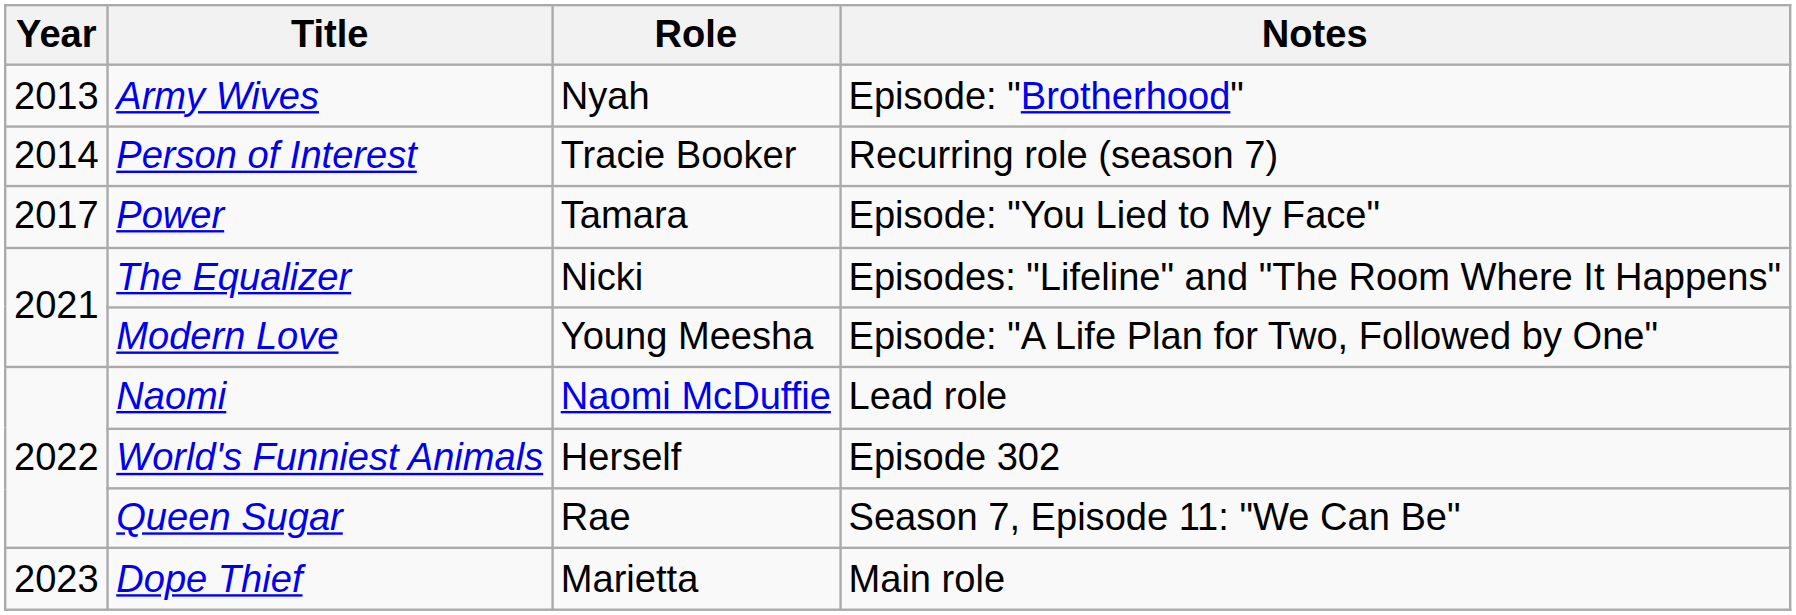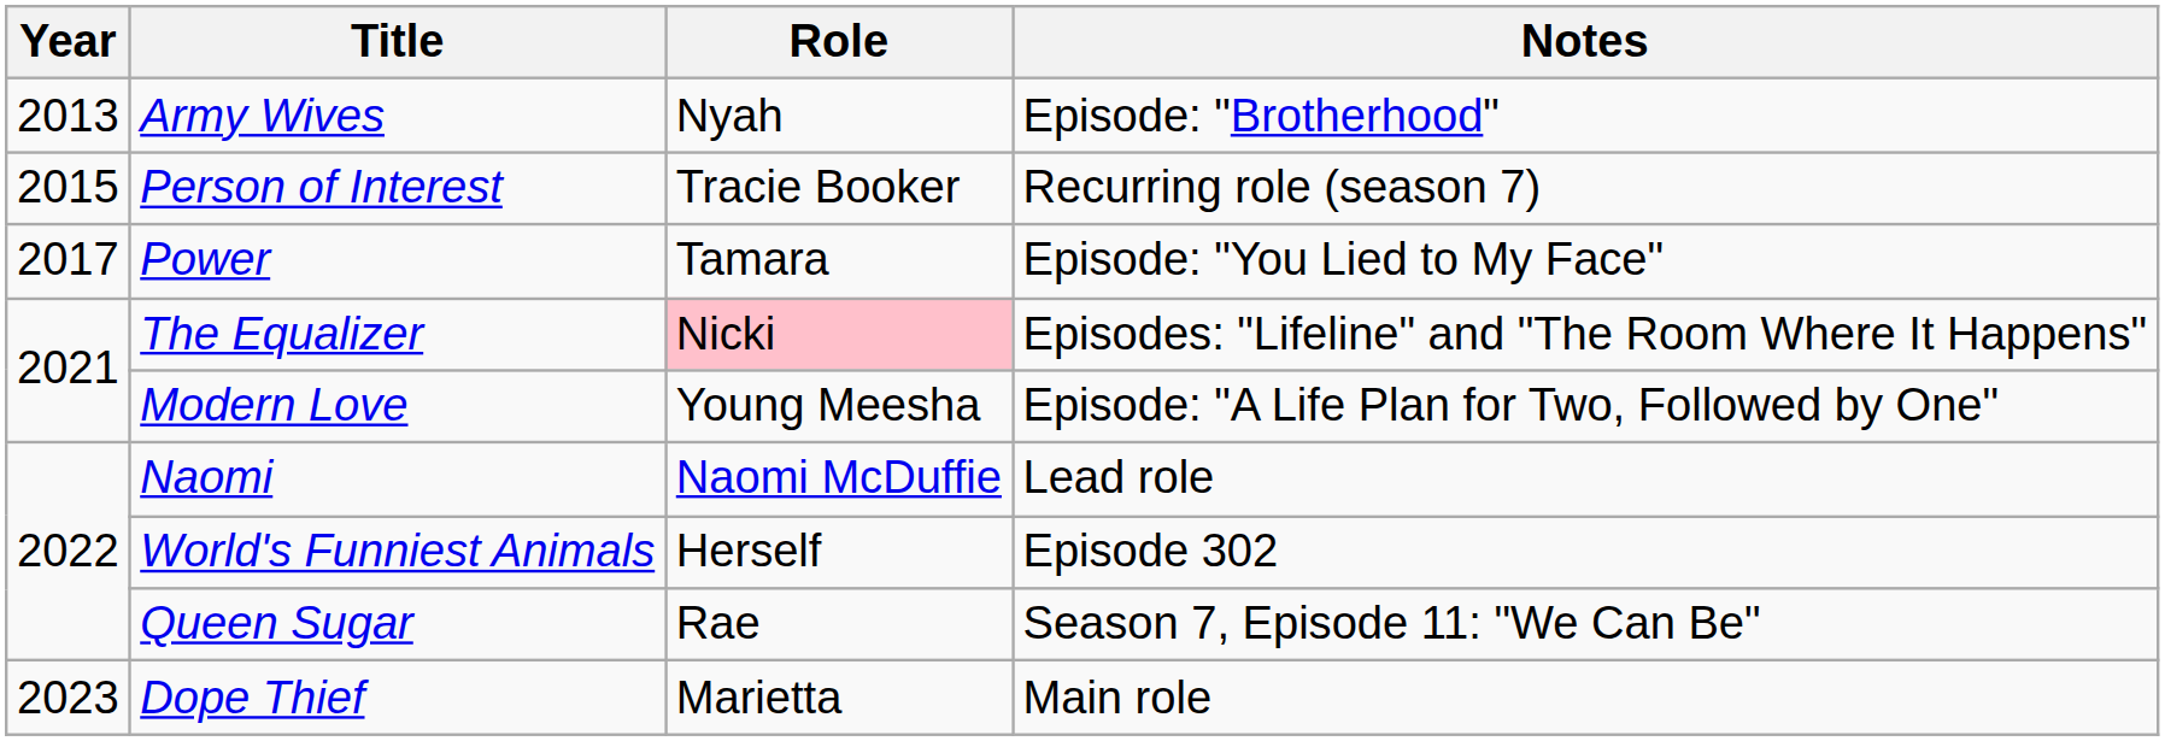 <table class="wikitable sortable">
 <tr>
 <th>Year</th>
 <th>Title</th>
 <th>Role</th>
 <th class="unsortable">Notes</th>
 </tr>
 <tr>
 <td>2013</td>
 <td><em><a href='#'>Army Wives</a></em></td>
 <td>Nyah</td>
 <td>Episode: "<a href='#'>Brotherhood</a>"</td>
 </tr>
 <tr>
-<td>2014</td>
+<td>2015</td>
 <td><em><a href='#'>Person of Interest</a></em></td>
 <td>Tracie Booker</td>
 <td>Recurring role (season 7)</td>
 </tr>
 <tr>
 <td>2017</td>
 <td><em><a href='#'>Power</a></em></td>
 <td>Tamara</td>
 <td>Episode: "You Lied to My Face"</td>
 </tr>
 <tr>
 <td rowspan="2">2021</td>
 <td><em><a href='#'>The Equalizer</a></em></td>
-<td>Nicki</td>
+<td style="background: pink;">Nicki</td>
 <td>Episodes: "Lifeline" and "The Room Where It Happens"</td>
 </tr>
 <tr>
 <td><em><a href='#'>Modern Love</a></em></td>
 <td>Young Meesha</td>
 <td>Episode: "A Life Plan for Two, Followed by One"</td>
 </tr>
 <tr>
 <td rowspan="3">2022</td>
 <td><em><a href='#'>Naomi</a></em></td>
 <td><a href='#'>Naomi McDuffie</a></td>
 <td>Lead role</td>
 </tr>
 <tr>
 <td><em><a href='#'>World's Funniest Animals</a></em></td>
 <td>Herself</td>
 <td>Episode 302</td>
 </tr>
 <tr>
 <td><em><a href='#'>Queen Sugar</a></em></td>
 <td>Rae</td>
 <td>Season 7, Episode 11: "We Can Be"</td>
 </tr>
 <tr>
 <td>2023</td>
 <td><em><a href='#'>Dope Thief</a></em></td>
 <td>Marietta</td>
 <td>Main role</td>
 </tr>
 </table>
